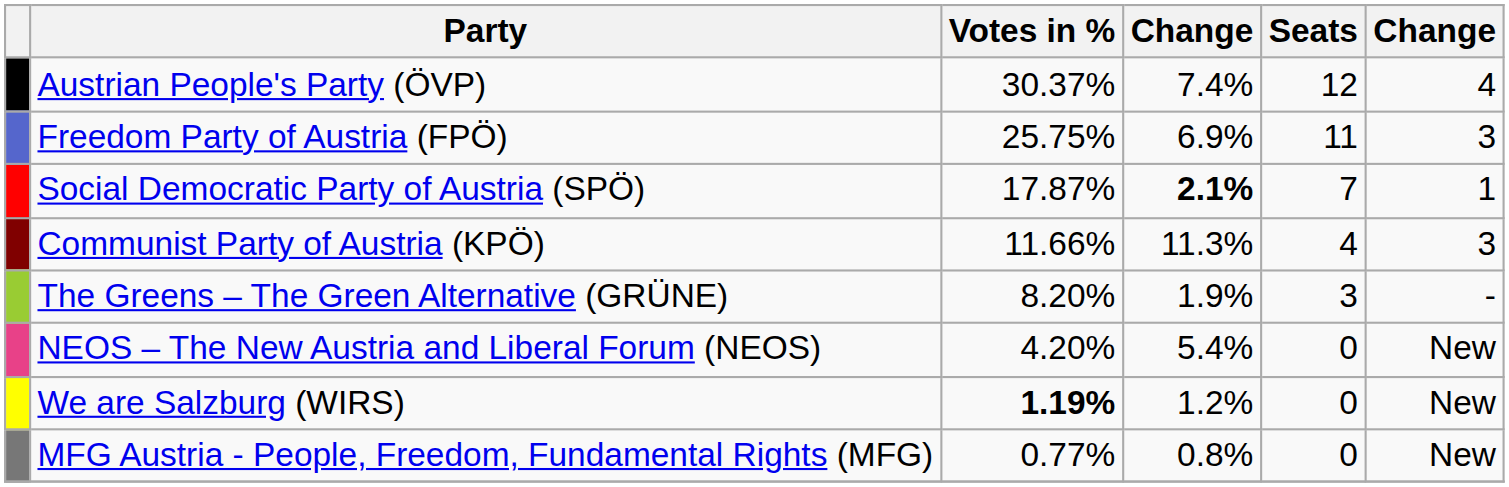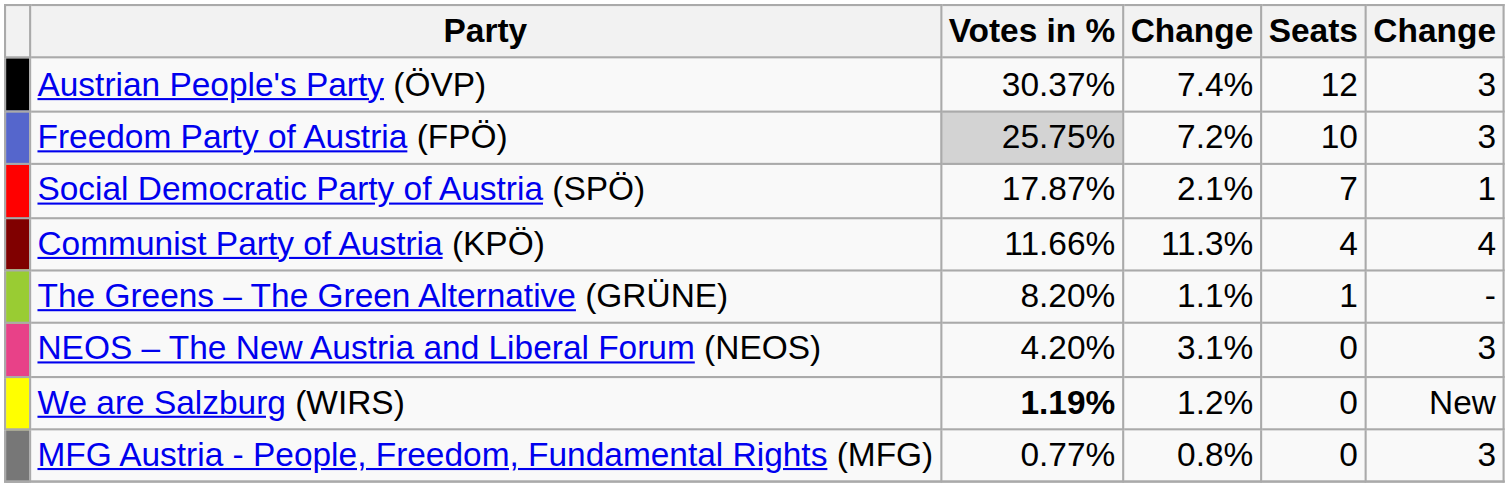 <table class="wikitable" style="text-align:right">
 <tr>
 <th></th>
 <th>Party</th>
 <th>Votes in %</th>
 <th>Change</th>
 <th>Seats</th>
 <th>Change</th>
 </tr>
 <tr>
 <td bgcolor="#000000"> </td>
 <td align=left><a href='#'>Austrian People's Party</a> (ÖVP)</td>
 <td>30.37%</td>
 <td> 7.4%</td>
 <td>12</td>
-<td> 4</td>
+<td> 3</td>
 </tr>
 <tr>
 <td bgcolor="#5566CC"> </td>
 <td align="left"><a href='#'>Freedom Party of Austria</a> (FPÖ)</td>
-<td>25.75%</td>
-<td> 6.9%</td>
-<td>11</td>
+<td style="background: lightgrey;">25.75%</td>
+<td> 7.2%</td>
+<td>10</td>
 <td> 3</td>
 </tr>
 <tr>
 <td bgcolor="#FF0000"> </td>
 <td align="left"><a href='#'>Social Democratic Party of Austria</a> (SPÖ)</td>
 <td>17.87%</td>
-<td><strong> 2.1%</strong></td>
+<td> 2.1%</td>
 <td>7</td>
 <td> 1</td>
 </tr>
 <tr>
 <td bgcolor=#800000> </td>
 <td align="left"><a href='#'>Communist Party of Austria</a> (KPÖ)</td>
 <td>11.66%</td>
 <td>11.3%</td>
 <td>4</td>
-<td> 3</td>
+<td> 4</td>
 </tr>
 <tr>
 <td bgcolor="#99CC33"> </td>
 <td align="left"><a href='#'>The Greens – The Green Alternative</a> (GRÜNE)</td>
 <td>8.20%</td>
-<td> 1.9%</td>
-<td>3</td>
+<td> 1.1%</td>
+<td>1</td>
 <td>-</td>
 </tr>
 <tr>
 <td bgcolor="#e84188"> </td>
 <td align="left"><a href='#'>NEOS – The New Austria and Liberal Forum</a> (NEOS)</td>
 <td>4.20%</td>
-<td>5.4%</td>
+<td>3.1%</td>
 <td>0</td>
-<td>New</td>
+<td> 3</td>
 </tr>
 <tr>
 <td bgcolor="#FFFF00"> </td>
 <td align="left"><a href='#'>We are Salzburg</a> (WIRS)</td>
 <td><strong>1.19%</strong></td>
 <td>1.2%</td>
 <td>0</td>
 <td>New</td>
 </tr>
 <tr>
 <td bgcolor="#777777"> </td>
 <td align=left><a href='#'>MFG Austria - People, Freedom, Fundamental Rights</a> (MFG)</td>
 <td>0.77%</td>
 <td> 0.8%</td>
 <td>0</td>
-<td>New</td>
+<td> 3</td>
 </tr>
 <tr>
 </tr>
 </table>
